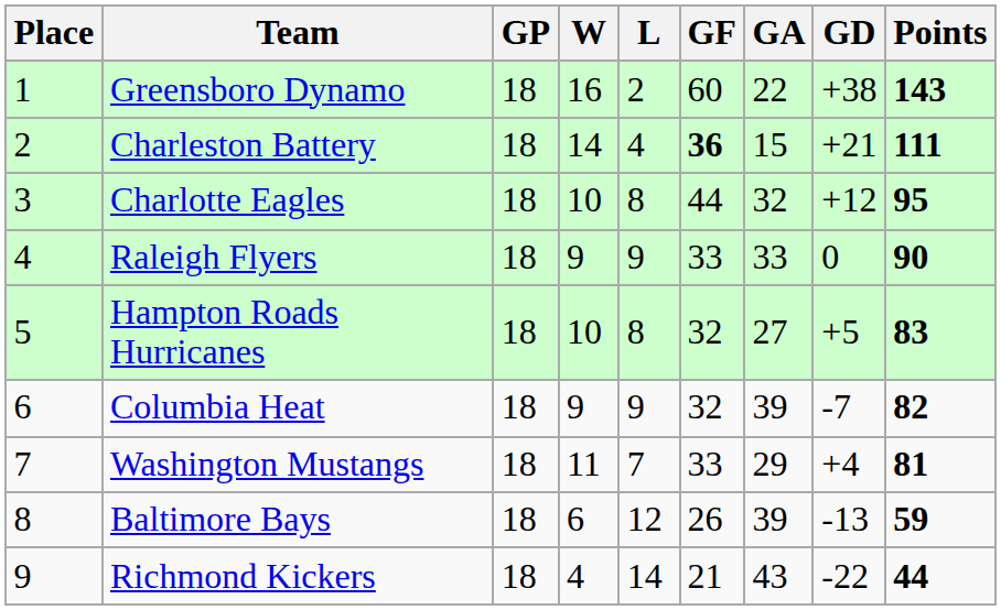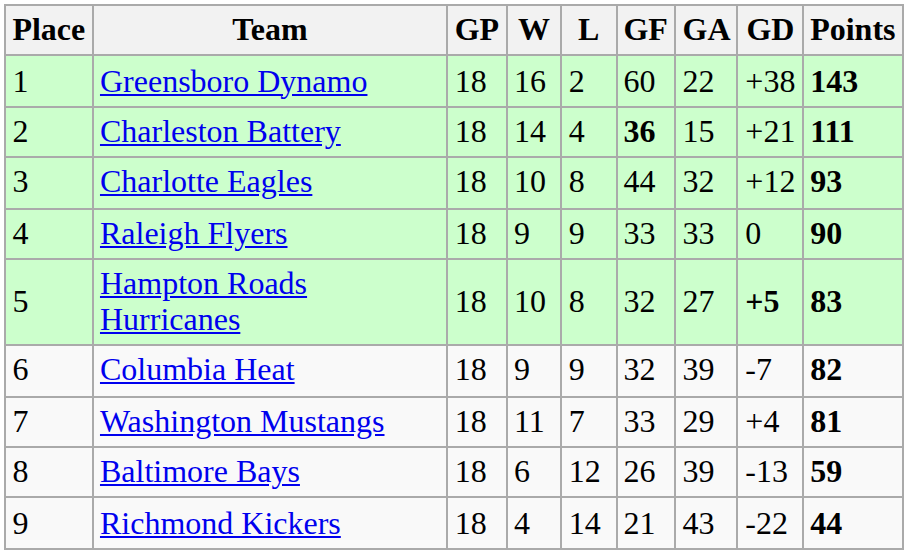 <table class="wikitable">
 <tr>
 <th>Place</th>
 <th width="170">Team</th>
 <th width="20">GP</th>
 <th width="20">W</th>
 <th width="20">L</th>
 <th width="20">GF</th>
 <th width="20">GA</th>
 <th width="25">GD</th>
 <th>Points</th>
 </tr>
 <tr bgcolor=#ccffcc>
 <td>1</td>
 <td><a href='#'>Greensboro Dynamo</a></td>
 <td>18</td>
 <td>16</td>
 <td>2</td>
 <td>60</td>
 <td>22</td>
 <td>+38</td>
 <td><strong>143</strong></td>
 </tr>
 <tr bgcolor=#ccffcc>
 <td>2</td>
 <td><a href='#'>Charleston Battery</a></td>
 <td>18</td>
 <td>14</td>
 <td>4</td>
 <td><strong>36</strong></td>
 <td>15</td>
 <td>+21</td>
 <td><strong>111</strong></td>
 </tr>
 <tr bgcolor=#ccffcc>
 <td>3</td>
 <td><a href='#'>Charlotte Eagles</a></td>
 <td>18</td>
 <td>10</td>
 <td>8</td>
 <td>44</td>
 <td>32</td>
 <td>+12</td>
-<td><strong>95</strong></td>
+<td><strong>93</strong></td>
 </tr>
 <tr bgcolor=#ccffcc>
 <td>4</td>
 <td><a href='#'>Raleigh Flyers</a></td>
 <td>18</td>
 <td>9</td>
 <td>9</td>
 <td>33</td>
 <td>33</td>
 <td>0</td>
 <td><strong>90</strong></td>
 </tr>
 <tr bgcolor=#ccffcc>
 <td>5</td>
 <td><a href='#'>Hampton Roads Hurricanes</a></td>
 <td>18</td>
 <td>10</td>
 <td>8</td>
 <td>32</td>
 <td>27</td>
-<td>+5</td>
+<td><strong>+5</strong></td>
 <td><strong>83</strong></td>
 </tr>
 <tr>
 <td>6</td>
 <td><a href='#'>Columbia Heat</a></td>
 <td>18</td>
 <td>9</td>
 <td>9</td>
 <td>32</td>
 <td>39</td>
 <td>-7</td>
 <td><strong>82</strong></td>
 </tr>
 <tr>
 <td>7</td>
 <td><a href='#'>Washington Mustangs</a></td>
 <td>18</td>
 <td>11</td>
 <td>7</td>
 <td>33</td>
 <td>29</td>
 <td>+4</td>
 <td><strong>81</strong></td>
 </tr>
 <tr>
 <td>8</td>
 <td><a href='#'>Baltimore Bays</a></td>
 <td>18</td>
 <td>6</td>
 <td>12</td>
 <td>26</td>
 <td>39</td>
 <td>-13</td>
 <td><strong>59</strong></td>
 </tr>
 <tr>
 <td>9</td>
 <td><a href='#'>Richmond Kickers</a></td>
 <td>18</td>
 <td>4</td>
 <td>14</td>
 <td>21</td>
 <td>43</td>
 <td>-22</td>
 <td><strong>44</strong></td>
 </tr>
 </table>
